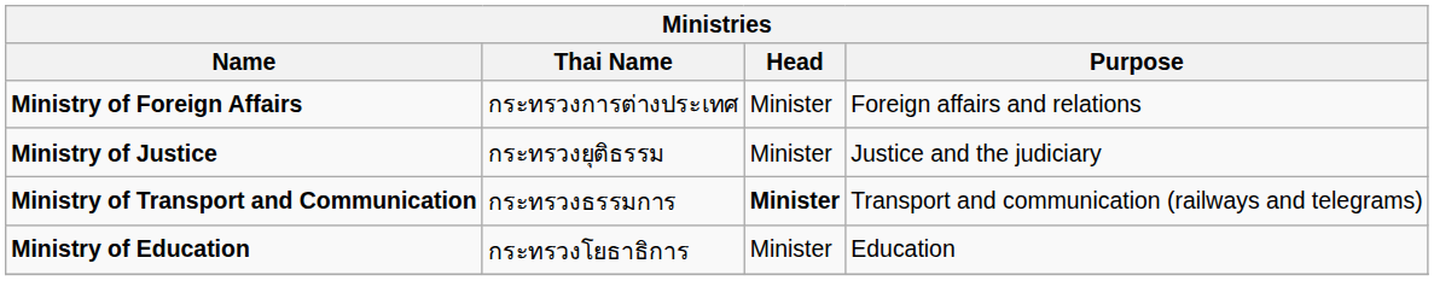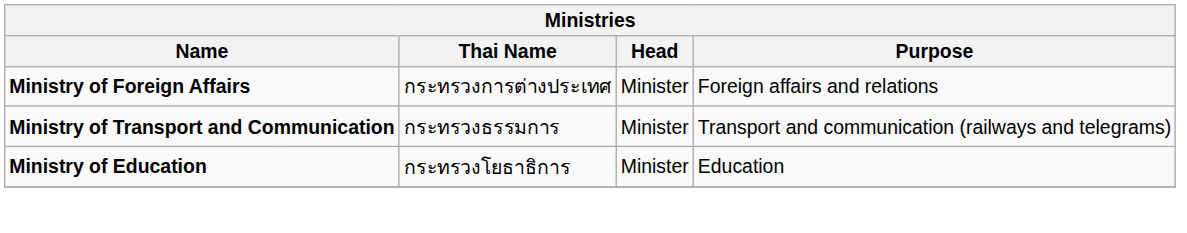 <table class="wikitable" style="font-size:90%;">
 <tr>
 <th colspan="4" style="background:">Ministries</th>
 </tr>
 <tr>
 <th>Name</th>
 <th>Thai Name</th>
 <th>Head</th>
 <th>Purpose</th>
 </tr>
 <tr>
 <td><strong>Ministry of Foreign Affairs</strong></td>
 <td>กระทรวงการต่างประเทศ</td>
 <td>Minister</td>
 <td>Foreign affairs and relations</td>
 </tr>
 <tr>
-<td><strong>Ministry of Justice</strong></td>
-<td>กระทรวงยุติธรรม</td>
-<td>Minister</td>
-<td>Justice and the judiciary</td>
-</tr>
-<tr>
 <td><strong>Ministry of Transport and Communication</strong></td>
 <td>กระทรวงธรรมการ</td>
-<td><strong>Minister</strong></td>
+<td>Minister</td>
 <td>Transport and communication (railways and telegrams)</td>
 </tr>
 <tr>
 <td><strong>Ministry of Education</strong></td>
 <td>กระทรวงโยธาธิการ</td>
 <td>Minister</td>
 <td>Education</td>
 </tr>
 <tr>
 </tr>
 </table>
